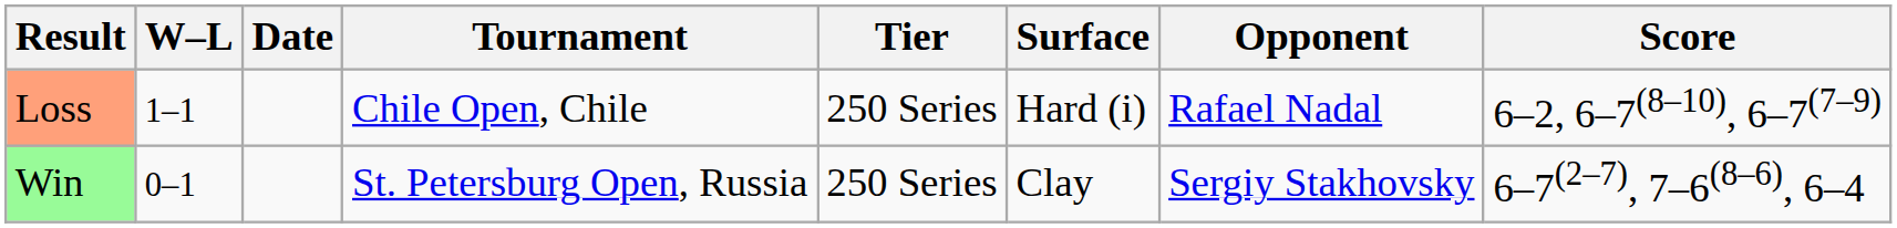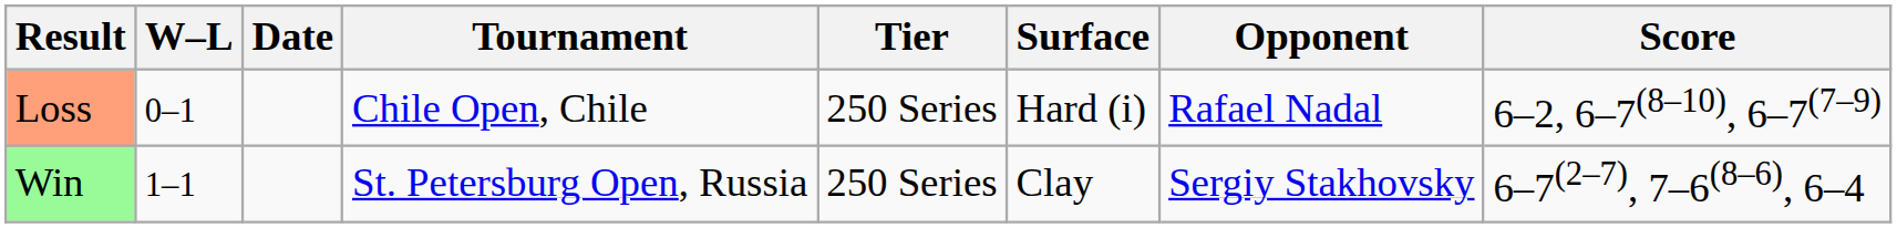 <table class="sortable wikitable">
 <tr>
 <th>Result</th>
 <th class="unsortable">W–L</th>
 <th>Date</th>
 <th>Tournament</th>
 <th>Tier</th>
 <th>Surface</th>
 <th>Opponent</th>
 <th class="unsortable">Score</th>
 </tr>
 <tr>
 <td bgcolor=FFA07A>Loss</td>
-<td><small>1–1</small></td>
+<td><small>0–1</small></td>
 <td><a href='#'></a></td>
 <td><a href='#'>Chile Open</a>, Chile</td>
 <td>250 Series</td>
 <td>Hard (i)</td>
 <td> <a href='#'>Rafael Nadal</a></td>
 <td>6–2, 6–7<sup>(8–10)</sup>, 6–7<sup>(7–9)</sup></td>
 </tr>
 <tr>
 <td bgcolor=98FB98>Win</td>
-<td><small>0–1</small></td>
+<td><small>1–1</small></td>
 <td><a href='#'></a></td>
 <td><a href='#'>St. Petersburg Open</a>, Russia</td>
 <td>250 Series</td>
 <td>Clay</td>
 <td> <a href='#'>Sergiy Stakhovsky</a></td>
 <td>6–7<sup>(2–7)</sup>, 7–6<sup>(8–6)</sup>, 6–4</td>
 </tr>
 </table>
